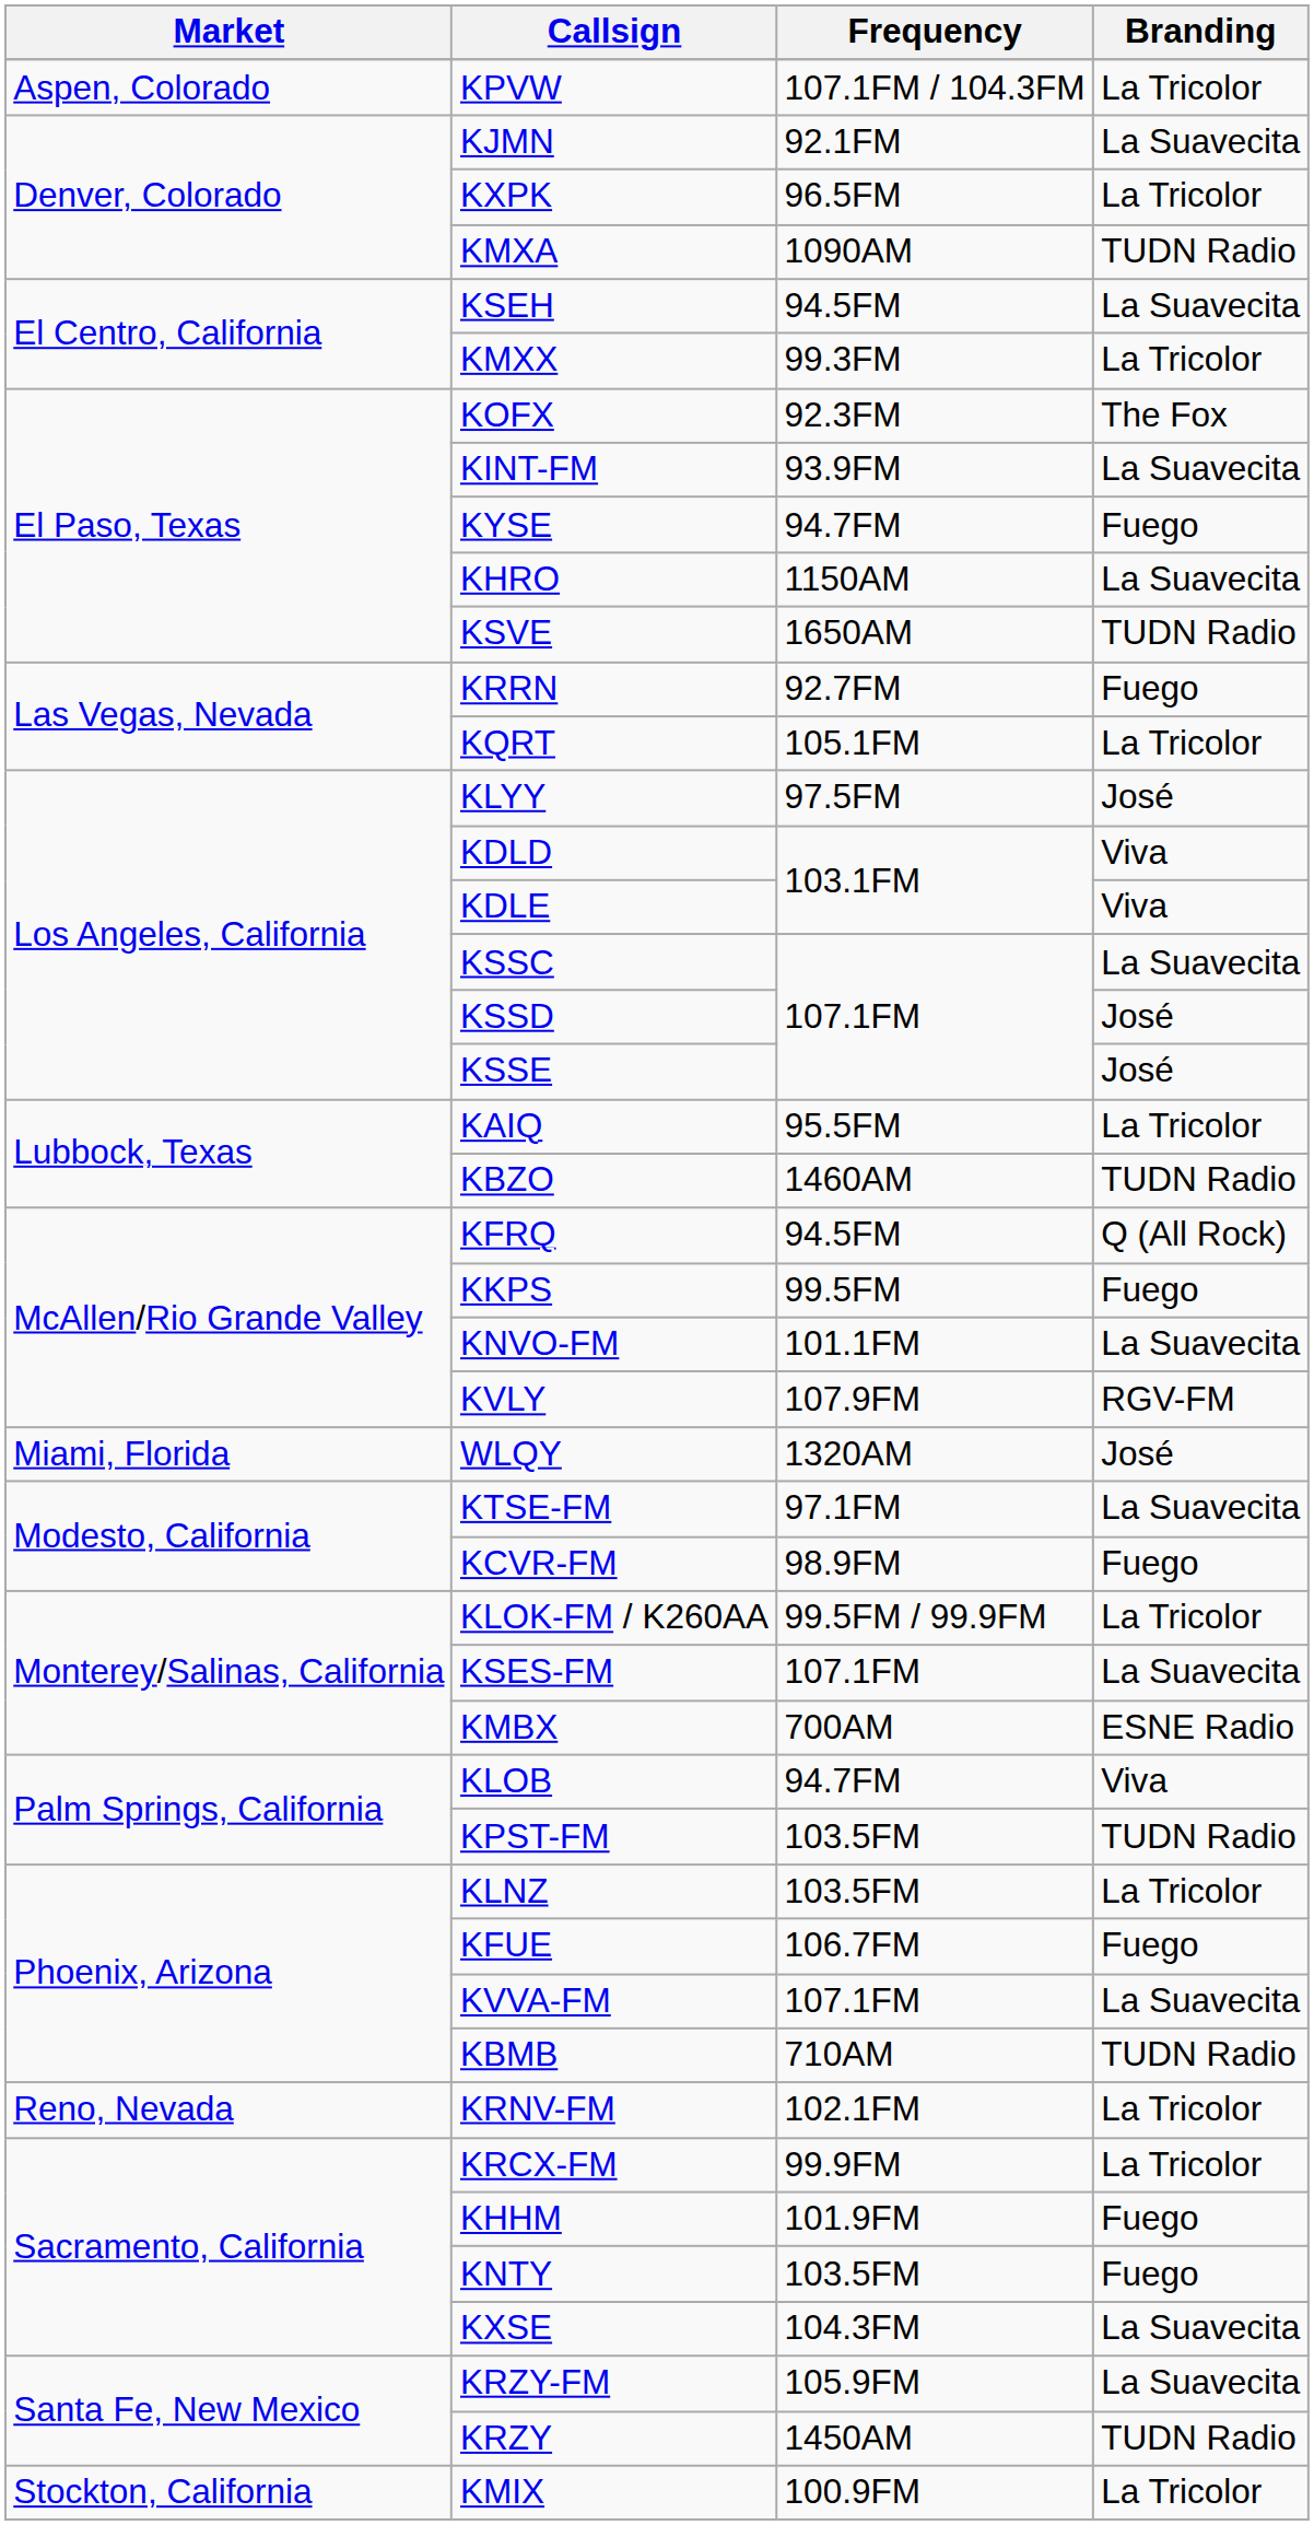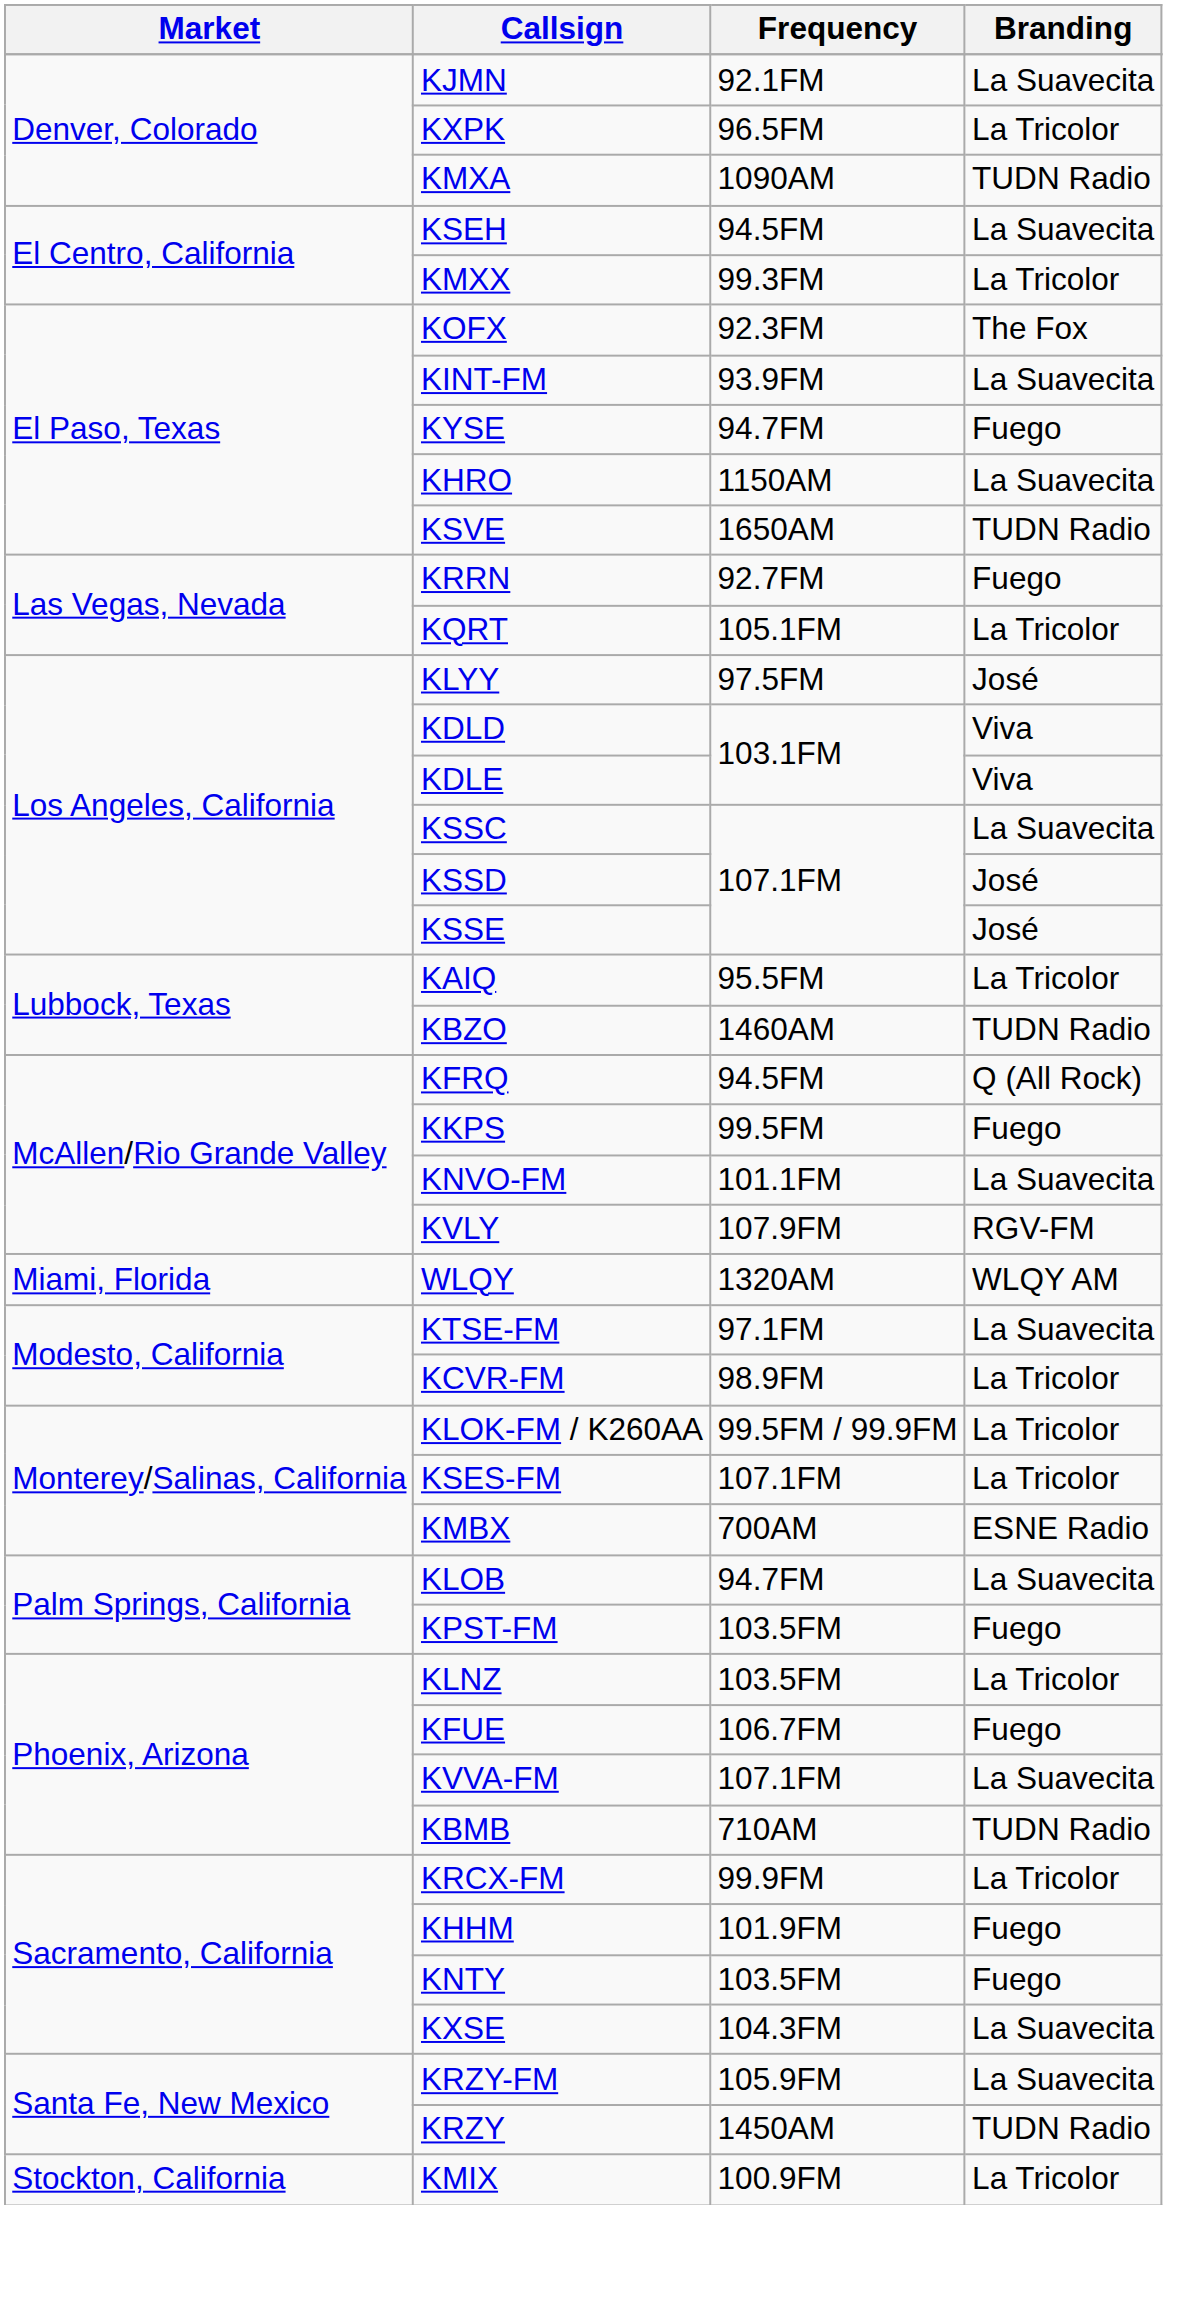 <table class="sortable wikitable">
 <tr>
 <th><a href='#'>Market</a></th>
 <th><a href='#'>Callsign</a></th>
 <th>Frequency</th>
 <th>Branding</th>
 </tr>
 <tr>
-</tr>
-<tr>
-<td><a href='#'>Aspen, Colorado</a></td>
-<td><a href='#'>KPVW</a></td>
-<td>107.1FM / 104.3FM</td>
-<td>La Tricolor</td>
 </tr>
 <tr>
 <td rowspan=3><a href='#'>Denver, Colorado</a></td>
 <td><a href='#'>KJMN</a></td>
 <td>92.1FM</td>
 <td>La Suavecita</td>
 </tr>
 <tr>
 <td><a href='#'>KXPK</a></td>
 <td>96.5FM</td>
 <td>La Tricolor</td>
 </tr>
 <tr>
 <td><a href='#'>KMXA</a></td>
 <td>1090AM</td>
 <td>TUDN Radio</td>
 </tr>
 <tr>
 <td rowspan=2><a href='#'>El Centro, California</a></td>
 <td><a href='#'>KSEH</a></td>
 <td>94.5FM</td>
 <td>La Suavecita</td>
 </tr>
 <tr>
 <td><a href='#'>KMXX</a></td>
 <td>99.3FM</td>
 <td>La Tricolor</td>
 </tr>
 <tr>
 <td rowspan=5><a href='#'>El Paso, Texas</a></td>
 <td><a href='#'>KOFX</a></td>
 <td>92.3FM</td>
 <td>The Fox</td>
 </tr>
 <tr>
 <td><a href='#'>KINT-FM</a></td>
 <td>93.9FM</td>
 <td>La Suavecita</td>
 </tr>
 <tr>
 <td><a href='#'>KYSE</a></td>
 <td>94.7FM</td>
 <td>Fuego</td>
 </tr>
 <tr>
 <td><a href='#'>KHRO</a></td>
 <td>1150AM</td>
 <td>La Suavecita</td>
 </tr>
 <tr>
 <td><a href='#'>KSVE</a></td>
 <td>1650AM</td>
 <td>TUDN Radio</td>
 </tr>
 <tr>
 <td rowspan=2><a href='#'>Las Vegas, Nevada</a></td>
 <td><a href='#'>KRRN</a></td>
 <td>92.7FM</td>
 <td>Fuego</td>
 </tr>
 <tr>
 <td><a href='#'>KQRT</a></td>
 <td>105.1FM</td>
 <td>La Tricolor</td>
 </tr>
 <tr>
 <td rowspan=6><a href='#'>Los Angeles, California</a></td>
 <td><a href='#'>KLYY</a></td>
 <td>97.5FM</td>
 <td>José</td>
 </tr>
 <tr>
 <td><a href='#'>KDLD</a></td>
 <td rowspan=2>103.1FM</td>
 <td>Viva</td>
 </tr>
 <tr>
 <td><a href='#'>KDLE</a></td>
 <td>Viva</td>
 </tr>
 <tr>
 <td><a href='#'>KSSC</a></td>
 <td rowspan=3>107.1FM</td>
 <td>La Suavecita</td>
 </tr>
 <tr>
 <td><a href='#'>KSSD</a></td>
 <td>José</td>
 </tr>
 <tr>
 <td><a href='#'>KSSE</a></td>
 <td>José</td>
 </tr>
 <tr>
 <td rowspan=2><a href='#'>Lubbock, Texas</a></td>
 <td><a href='#'>KAIQ</a></td>
 <td>95.5FM</td>
 <td>La Tricolor</td>
 </tr>
 <tr>
 <td><a href='#'>KBZO</a></td>
 <td>1460AM</td>
 <td>TUDN Radio</td>
 </tr>
 <tr>
 <td rowspan=4><a href='#'>McAllen</a>/<a href='#'>Rio Grande Valley</a></td>
 <td><a href='#'>KFRQ</a></td>
 <td>94.5FM</td>
 <td>Q (All Rock)</td>
 </tr>
 <tr>
 <td><a href='#'>KKPS</a></td>
 <td>99.5FM</td>
 <td>Fuego</td>
 </tr>
 <tr>
 <td><a href='#'>KNVO-FM</a></td>
 <td>101.1FM</td>
 <td>La Suavecita</td>
 </tr>
 <tr>
 <td><a href='#'>KVLY</a></td>
 <td>107.9FM</td>
 <td>RGV-FM</td>
 </tr>
 <tr>
 <td><a href='#'>Miami, Florida</a></td>
 <td><a href='#'>WLQY</a></td>
 <td>1320AM</td>
-<td>José</td>
+<td>WLQY AM</td>
 </tr>
 <tr>
 <td rowspan=2><a href='#'>Modesto, California</a></td>
 <td><a href='#'>KTSE-FM</a></td>
 <td>97.1FM</td>
 <td>La Suavecita</td>
 </tr>
 <tr>
 <td><a href='#'>KCVR-FM</a></td>
 <td>98.9FM</td>
-<td>Fuego</td>
+<td>La Tricolor</td>
 </tr>
 <tr>
 <td rowspan=3><a href='#'>Monterey</a>/<a href='#'>Salinas, California</a></td>
 <td><a href='#'>KLOK-FM</a> / K260AA</td>
 <td>99.5FM / 99.9FM</td>
 <td>La Tricolor</td>
 </tr>
 <tr>
 <td><a href='#'>KSES-FM</a></td>
 <td>107.1FM</td>
-<td>La Suavecita</td>
+<td>La Tricolor</td>
 </tr>
 <tr>
 <td><a href='#'>KMBX</a></td>
 <td>700AM</td>
 <td>ESNE Radio</td>
 </tr>
 <tr>
 <td rowspan=2><a href='#'>Palm Springs, California</a></td>
 <td><a href='#'>KLOB</a></td>
 <td>94.7FM</td>
-<td>Viva</td>
+<td>La Suavecita</td>
 </tr>
 <tr>
 <td><a href='#'>KPST-FM</a></td>
 <td>103.5FM</td>
-<td>TUDN Radio</td>
+<td>Fuego</td>
 </tr>
 <tr>
 <td rowspan=4><a href='#'>Phoenix, Arizona</a></td>
 <td><a href='#'>KLNZ</a></td>
 <td>103.5FM</td>
 <td>La Tricolor</td>
 </tr>
 <tr>
 <td><a href='#'>KFUE</a></td>
 <td>106.7FM</td>
 <td>Fuego</td>
 </tr>
 <tr>
 <td><a href='#'>KVVA-FM</a></td>
 <td>107.1FM</td>
 <td>La Suavecita</td>
 </tr>
 <tr>
 <td><a href='#'>KBMB</a></td>
 <td>710AM</td>
 <td>TUDN Radio</td>
-</tr>
-<tr>
-<td><a href='#'>Reno, Nevada</a></td>
-<td><a href='#'>KRNV-FM</a></td>
-<td>102.1FM</td>
-<td>La Tricolor</td>
 </tr>
 <tr>
 <td rowspan=4><a href='#'>Sacramento, California</a></td>
 <td><a href='#'>KRCX-FM</a></td>
 <td>99.9FM</td>
 <td>La Tricolor</td>
 </tr>
 <tr>
 <td><a href='#'>KHHM</a></td>
 <td>101.9FM</td>
 <td>Fuego</td>
 </tr>
 <tr>
 <td><a href='#'>KNTY</a></td>
 <td>103.5FM</td>
 <td>Fuego</td>
 </tr>
 <tr>
 <td><a href='#'>KXSE</a></td>
 <td>104.3FM</td>
 <td>La Suavecita</td>
 </tr>
 <tr>
 <td rowspan=2><a href='#'>Santa Fe, New Mexico</a></td>
 <td><a href='#'>KRZY-FM</a></td>
 <td>105.9FM</td>
 <td>La Suavecita</td>
 </tr>
 <tr>
 <td><a href='#'>KRZY</a></td>
 <td>1450AM</td>
 <td>TUDN Radio</td>
 </tr>
 <tr>
 <td><a href='#'>Stockton, California</a></td>
 <td><a href='#'>KMIX</a></td>
 <td>100.9FM</td>
 <td>La Tricolor</td>
 </tr>
 </table>
